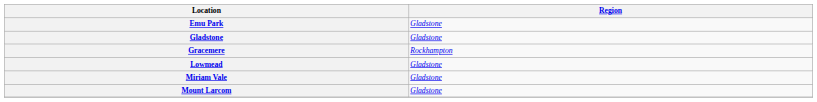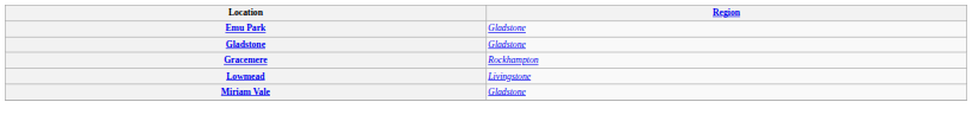 <table class="wikitable sortable" style="width:100%; text-align:left;font-size:75%;">
 <tr>
 <th width="150">Location</th>
 <th width="150"><a href='#'>Region</a></th>
 </tr>
 <tr>
 <th><a href='#'>Emu Park</a></th>
 <td><em><a href='#'>Gladstone</a></em></td>
 </tr>
 <tr>
 <th><a href='#'>Gladstone</a></th>
 <td><em><a href='#'>Gladstone</a></em></td>
 </tr>
 <tr>
 <th><a href='#'>Gracemere</a></th>
 <td><em><a href='#'>Rockhampton</a></em></td>
 </tr>
 <tr>
 <th><a href='#'>Lowmead</a></th>
-<td><em><a href='#'>Gladstone</a></em></td>
+<td><em><a href='#'>Livingstone</a></em></td>
 </tr>
 <tr>
 <th><a href='#'>Miriam Vale</a></th>
 <td><em><a href='#'>Gladstone</a></em></td>
 </tr>
 <tr>
-<th><a href='#'>Mount Larcom</a></th>
-<td><em><a href='#'>Gladstone</a></em></td>
-</tr>
-<tr>
 </tr>
 </table>
